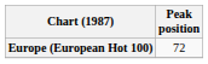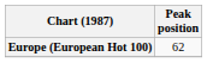 <table class="wikitable sortable plainrowheaders">
 <tr>
 <th>Chart (1987)</th>
 <th>Peak<br>position</th>
 </tr>
 <tr>
 <th scope="row">Europe (European Hot 100)</th>
-<td align="center">72</td>
+<td align="center">62</td>
 </tr>
 <tr>
 </tr>
 </table>
